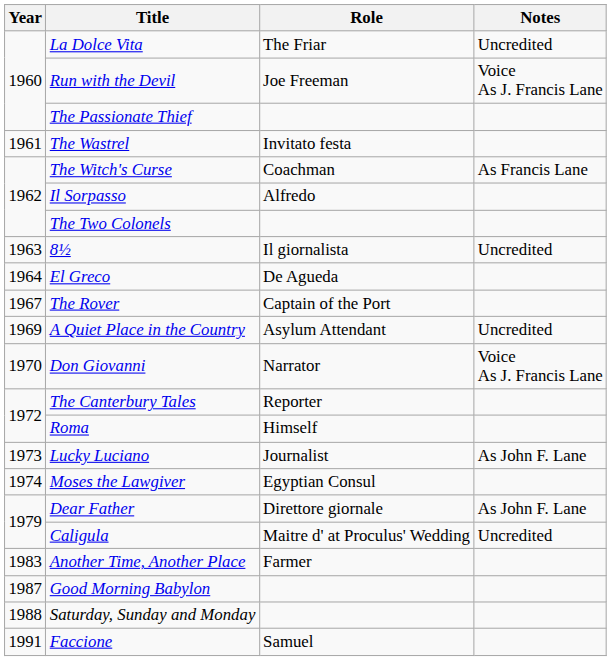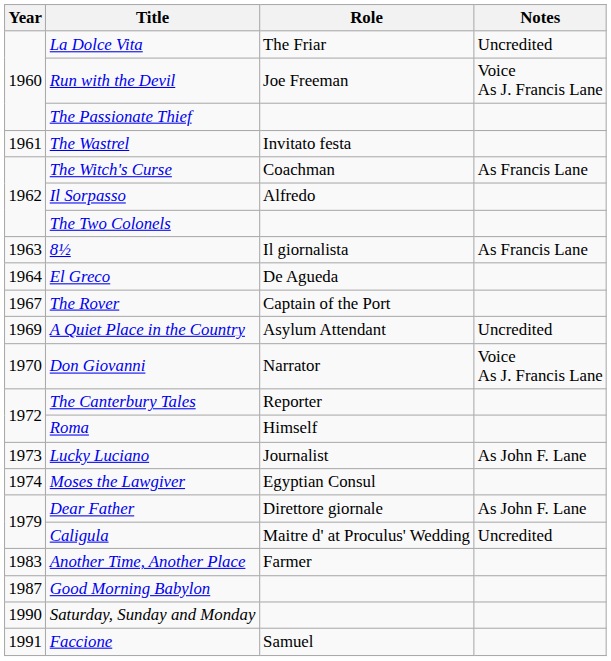 <table class="wikitable">
 <tr>
 <th>Year</th>
 <th>Title</th>
 <th>Role</th>
 <th>Notes</th>
 </tr>
 <tr>
 <td rowspan="3">1960</td>
 <td><em><a href='#'>La Dolce Vita</a></em></td>
 <td>The Friar</td>
 <td>Uncredited</td>
 </tr>
 <tr>
 <td><em><a href='#'>Run with the Devil</a></em></td>
 <td>Joe Freeman</td>
 <td>Voice<br>As J. Francis Lane</td>
 </tr>
 <tr>
 <td><a href='#'><em>The Passionate Thief</em></a></td>
 <td></td>
 <td></td>
 </tr>
 <tr>
 <td>1961</td>
 <td><em><a href='#'>The Wastrel</a></em></td>
 <td>Invitato festa</td>
 <td></td>
 </tr>
 <tr>
 <td rowspan="3">1962</td>
 <td><em><a href='#'>The Witch's Curse</a></em></td>
 <td>Coachman</td>
 <td>As Francis Lane</td>
 </tr>
 <tr>
 <td><em><a href='#'>Il Sorpasso</a></em></td>
 <td>Alfredo</td>
 <td></td>
 </tr>
 <tr>
 <td><em><a href='#'>The Two Colonels</a></em></td>
 <td></td>
 <td></td>
 </tr>
 <tr>
 <td>1963</td>
 <td><em><a href='#'>8½</a></em></td>
 <td>Il giornalista</td>
-<td>Uncredited</td>
+<td>As Francis Lane</td>
 </tr>
 <tr>
 <td>1964</td>
 <td><a href='#'><em>El Greco</em></a></td>
 <td>De Agueda</td>
 <td></td>
 </tr>
 <tr>
 <td>1967</td>
 <td><a href='#'><em>The Rover</em></a></td>
 <td>Captain of the Port</td>
 <td></td>
 </tr>
 <tr>
 <td>1969</td>
 <td><em><a href='#'>A Quiet Place in the Country</a></em></td>
 <td>Asylum Attendant</td>
 <td>Uncredited</td>
 </tr>
 <tr>
 <td>1970</td>
 <td><a href='#'><em>Don Giovanni</em></a></td>
 <td>Narrator</td>
 <td>Voice<br>As J. Francis Lane</td>
 </tr>
 <tr>
 <td rowspan="2">1972</td>
 <td><a href='#'><em>The Canterbury Tales</em></a></td>
 <td>Reporter</td>
 <td></td>
 </tr>
 <tr>
 <td><a href='#'><em>Roma</em></a></td>
 <td>Himself</td>
 <td></td>
 </tr>
 <tr>
 <td>1973</td>
 <td><a href='#'><em>Lucky Luciano</em></a></td>
 <td>Journalist</td>
 <td>As John F. Lane</td>
 </tr>
 <tr>
 <td>1974</td>
 <td><em><a href='#'>Moses the Lawgiver</a></em></td>
 <td>Egyptian Consul</td>
 <td></td>
 </tr>
 <tr>
 <td rowspan="2">1979</td>
 <td><a href='#'><em>Dear Father</em></a></td>
 <td>Direttore giornale</td>
 <td>As John F. Lane</td>
 </tr>
 <tr>
 <td><a href='#'><em>Caligula</em></a></td>
 <td>Maitre d' at Proculus' Wedding</td>
 <td>Uncredited</td>
 </tr>
 <tr>
 <td>1983</td>
 <td><a href='#'><em>Another Time, Another Place</em></a></td>
 <td>Farmer</td>
 <td></td>
 </tr>
 <tr>
 <td>1987</td>
 <td><a href='#'><em>Good Morning Babylon</em></a></td>
 <td></td>
 <td></td>
 </tr>
 <tr>
-<td>1988</td>
+<td>1990</td>
 <td><em>Saturday, Sunday and Monday</em></td>
 <td></td>
 <td></td>
 </tr>
 <tr>
 <td>1991</td>
 <td><em><a href='#'>Faccione</a></em></td>
 <td>Samuel</td>
 <td></td>
 </tr>
 </table>
